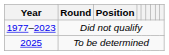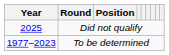 <table class="wikitable" style="text-align: center;font-size:90%;">
 <tr>
 <th>Year</th>
 <th>Round</th>
 <th>Position</th>
 <th></th>
 <th></th>
 <th></th>
 <th></th>
 <th></th>
 <th></th>
 </tr>
 <tr>
-<td><a href='#'>1977</a>–<a href='#'>2023</a></td>
+<td> <a href='#'>2025</a></td>
 <td colspan=8 rowspan=1><em>Did not qualify</em></td>
 </tr>
 <tr>
-<td> <a href='#'>2025</a></td>
+<td><a href='#'>1977</a>–<a href='#'>2023</a></td>
 <td colspan=8><em>To be determined</em></td>
 </tr>
 </table>
